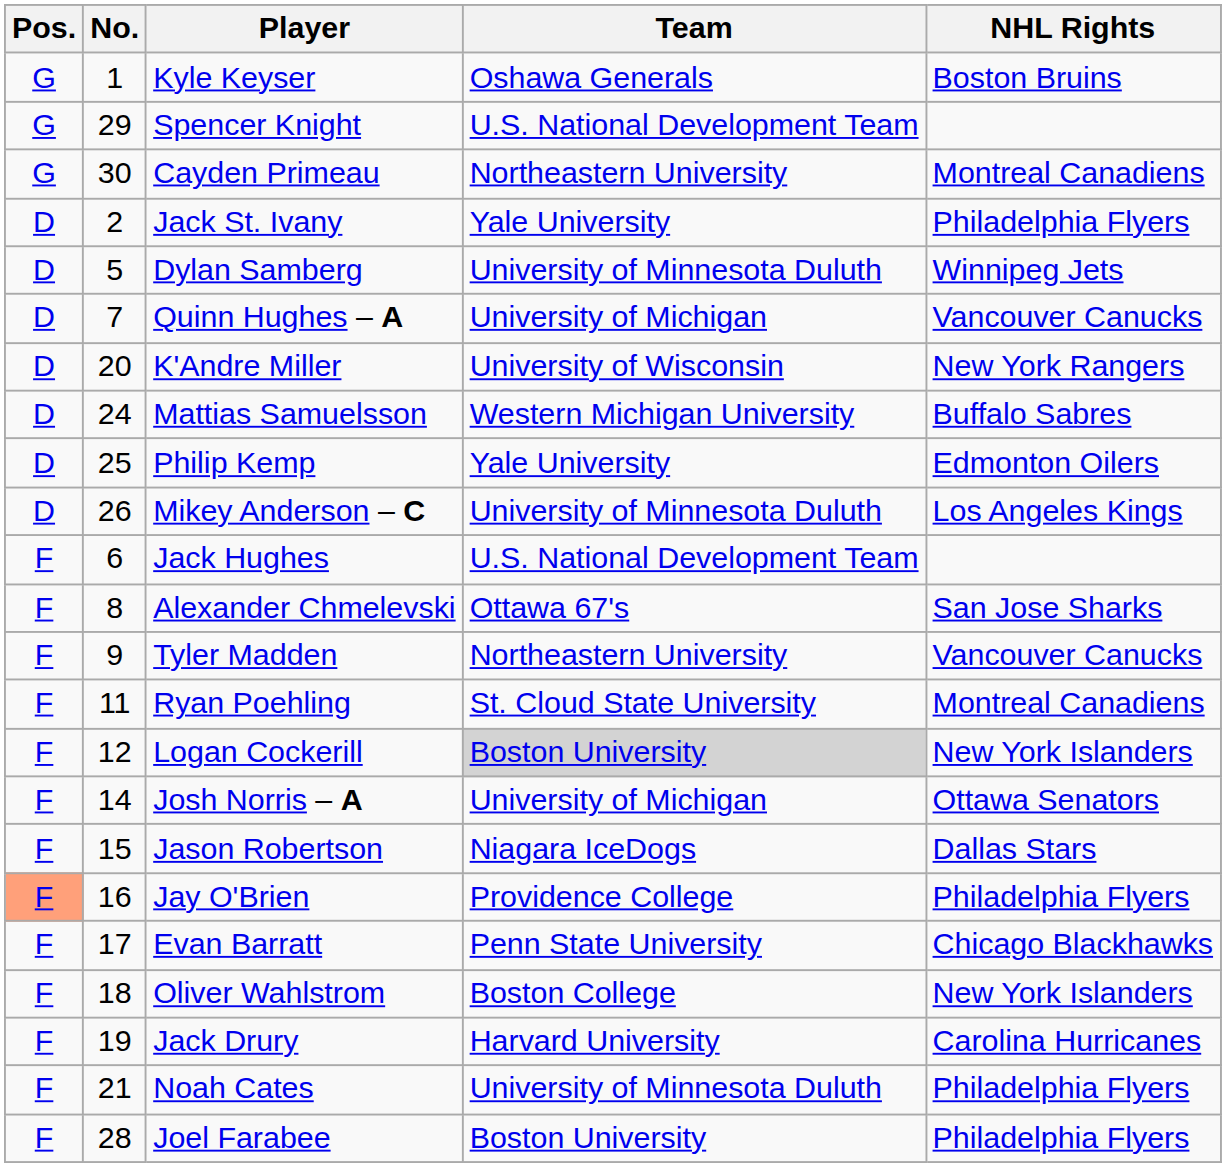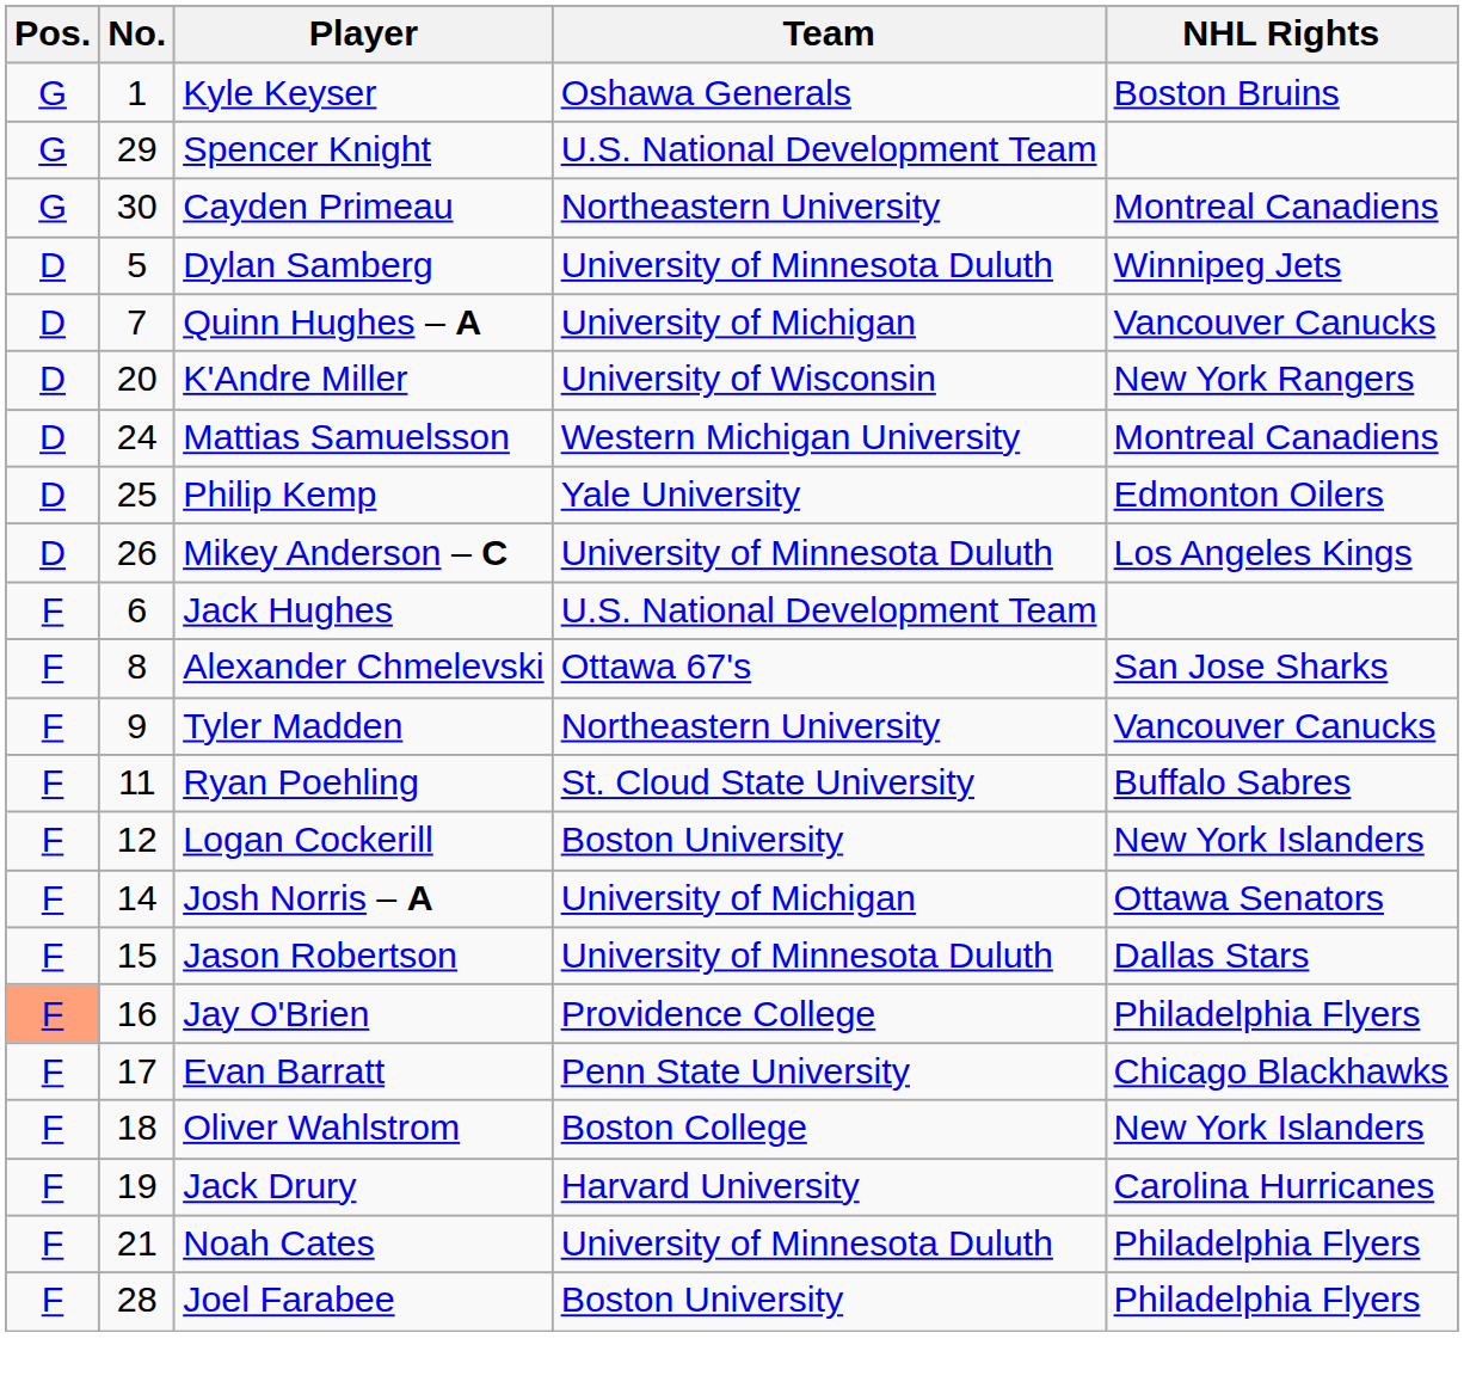 <table class="wikitable sortable">
 <tr>
 <th>Pos.</th>
 <th>No.</th>
 <th>Player</th>
 <th>Team</th>
 <th>NHL Rights</th>
 </tr>
 <tr>
 <td style="text-align:center;"><a href='#'>G</a></td>
 <td style="text-align:center;">1</td>
 <td><a href='#'>Kyle Keyser</a></td>
 <td> <a href='#'>Oshawa Generals</a></td>
 <td><a href='#'>Boston Bruins</a></td>
 </tr>
 <tr>
 <td style="text-align:center;"><a href='#'>G</a></td>
 <td style="text-align:center;">29</td>
 <td><a href='#'>Spencer Knight</a></td>
 <td> <a href='#'>U.S. National Development Team</a></td>
 <td></td>
 </tr>
 <tr>
 <td style="text-align:center;"><a href='#'>G</a></td>
 <td style="text-align:center;">30</td>
 <td><a href='#'>Cayden Primeau</a></td>
 <td> <a href='#'>Northeastern University</a></td>
 <td><a href='#'>Montreal Canadiens</a></td>
 </tr>
 <tr>
 <td style="text-align:center;"><a href='#'>D</a></td>
-<td style="text-align:center;">2</td>
-<td><a href='#'>Jack St. Ivany</a></td>
-<td> <a href='#'>Yale University</a></td>
-<td><a href='#'>Philadelphia Flyers</a></td>
-</tr>
-<tr>
-<td style="text-align:center;"><a href='#'>D</a></td>
 <td style="text-align:center;">5</td>
 <td><a href='#'>Dylan Samberg</a></td>
 <td> <a href='#'>University of Minnesota Duluth</a></td>
 <td><a href='#'>Winnipeg Jets</a></td>
 </tr>
 <tr>
 <td style="text-align:center;"><a href='#'>D</a></td>
 <td style="text-align:center;">7</td>
 <td><a href='#'>Quinn Hughes</a> – <strong>A</strong></td>
 <td> <a href='#'>University of Michigan</a></td>
 <td><a href='#'>Vancouver Canucks</a></td>
 </tr>
 <tr>
 <td style="text-align:center;"><a href='#'>D</a></td>
 <td style="text-align:center;">20</td>
 <td><a href='#'>K'Andre Miller</a></td>
 <td> <a href='#'>University of Wisconsin</a></td>
 <td><a href='#'>New York Rangers</a></td>
 </tr>
 <tr>
 <td style="text-align:center;"><a href='#'>D</a></td>
 <td style="text-align:center;">24</td>
 <td><a href='#'>Mattias Samuelsson</a></td>
 <td> <a href='#'>Western Michigan University</a></td>
-<td><a href='#'>Buffalo Sabres</a></td>
+<td><a href='#'>Montreal Canadiens</a></td>
 </tr>
 <tr>
 <td style="text-align:center;"><a href='#'>D</a></td>
 <td style="text-align:center;">25</td>
 <td><a href='#'>Philip Kemp</a></td>
 <td> <a href='#'>Yale University</a></td>
 <td><a href='#'>Edmonton Oilers</a></td>
 </tr>
 <tr>
 <td style="text-align:center;"><a href='#'>D</a></td>
 <td style="text-align:center;">26</td>
 <td><a href='#'>Mikey Anderson</a> – <strong>C</strong></td>
 <td> <a href='#'>University of Minnesota Duluth</a></td>
 <td><a href='#'>Los Angeles Kings</a></td>
 </tr>
 <tr>
 <td style="text-align:center;"><a href='#'>F</a></td>
 <td style="text-align:center;">6</td>
 <td><a href='#'>Jack Hughes</a></td>
 <td> <a href='#'>U.S. National Development Team</a></td>
 <td></td>
 </tr>
 <tr>
 <td style="text-align:center;"><a href='#'>F</a></td>
 <td style="text-align:center;">8</td>
 <td><a href='#'>Alexander Chmelevski</a></td>
 <td> <a href='#'>Ottawa 67's</a></td>
 <td><a href='#'>San Jose Sharks</a></td>
 </tr>
 <tr>
 <td style="text-align:center;"><a href='#'>F</a></td>
 <td style="text-align:center;">9</td>
 <td><a href='#'>Tyler Madden</a></td>
 <td> <a href='#'>Northeastern University</a></td>
 <td><a href='#'>Vancouver Canucks</a></td>
 </tr>
 <tr>
 <td style="text-align:center;"><a href='#'>F</a></td>
 <td style="text-align:center;">11</td>
 <td><a href='#'>Ryan Poehling</a></td>
 <td> <a href='#'>St. Cloud State University</a></td>
-<td><a href='#'>Montreal Canadiens</a></td>
+<td><a href='#'>Buffalo Sabres</a></td>
 </tr>
 <tr>
 <td style="text-align:center;"><a href='#'>F</a></td>
 <td style="text-align:center;">12</td>
 <td><a href='#'>Logan Cockerill</a></td>
-<td style="background: lightgrey;"> <a href='#'>Boston University</a></td>
+<td> <a href='#'>Boston University</a></td>
 <td><a href='#'>New York Islanders</a></td>
 </tr>
 <tr>
 <td style="text-align:center;"><a href='#'>F</a></td>
 <td style="text-align:center;">14</td>
 <td><a href='#'>Josh Norris</a> – <strong>A</strong></td>
 <td> <a href='#'>University of Michigan</a></td>
 <td><a href='#'>Ottawa Senators</a></td>
 </tr>
 <tr>
 <td style="text-align:center;"><a href='#'>F</a></td>
 <td style="text-align:center;">15</td>
 <td><a href='#'>Jason Robertson</a></td>
-<td> <a href='#'>Niagara IceDogs</a></td>
+<td> <a href='#'>University of Minnesota Duluth</a></td>
 <td><a href='#'>Dallas Stars</a></td>
 </tr>
 <tr>
 <td style="background: lightsalmon; text-align:center;"><a href='#'>F</a></td>
 <td style="text-align:center;">16</td>
 <td><a href='#'>Jay O'Brien</a></td>
 <td> <a href='#'>Providence College</a></td>
 <td><a href='#'>Philadelphia Flyers</a></td>
 </tr>
 <tr>
 <td style="text-align:center;"><a href='#'>F</a></td>
 <td style="text-align:center;">17</td>
 <td><a href='#'>Evan Barratt</a></td>
 <td> <a href='#'>Penn State University</a></td>
 <td><a href='#'>Chicago Blackhawks</a></td>
 </tr>
 <tr>
 <td style="text-align:center;"><a href='#'>F</a></td>
 <td style="text-align:center;">18</td>
 <td><a href='#'>Oliver Wahlstrom</a></td>
 <td> <a href='#'>Boston College</a></td>
 <td><a href='#'>New York Islanders</a></td>
 </tr>
 <tr>
 <td style="text-align:center;"><a href='#'>F</a></td>
 <td style="text-align:center;">19</td>
 <td><a href='#'>Jack Drury</a></td>
 <td> <a href='#'>Harvard University</a></td>
 <td><a href='#'>Carolina Hurricanes</a></td>
 </tr>
 <tr>
 <td style="text-align:center;"><a href='#'>F</a></td>
 <td style="text-align:center;">21</td>
 <td><a href='#'>Noah Cates</a></td>
 <td> <a href='#'>University of Minnesota Duluth</a></td>
 <td><a href='#'>Philadelphia Flyers</a></td>
 </tr>
 <tr>
 <td style="text-align:center;"><a href='#'>F</a></td>
 <td style="text-align:center;">28</td>
 <td><a href='#'>Joel Farabee</a></td>
 <td> <a href='#'>Boston University</a></td>
 <td><a href='#'>Philadelphia Flyers</a></td>
 </tr>
 </table>
